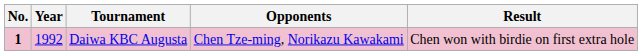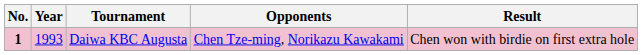 <table class="wikitable" style="font-size:95%;">
 <tr>
 <th>No.</th>
 <th>Year</th>
 <th>Tournament</th>
 <th>Opponents</th>
 <th>Result</th>
 </tr>
 <tr style="background:#F2C1D1;">
 <td align=center><strong>1</strong></td>
-<td><a href='#'>1992</a></td>
+<td><a href='#'>1993</a></td>
 <td><a href='#'>Daiwa KBC Augusta</a></td>
 <td> <a href='#'>Chen Tze-ming</a>,  <a href='#'>Norikazu Kawakami</a></td>
 <td>Chen won with birdie on first extra hole</td>
 </tr>
 </table>
